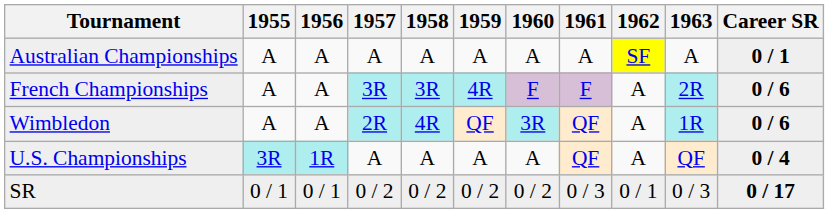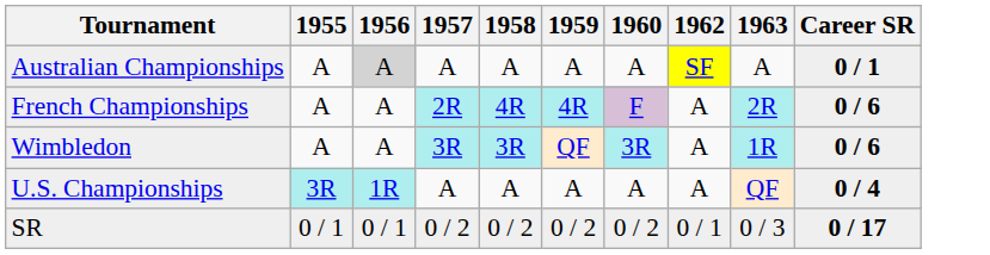 <table class="wikitable">
 <tr>
 <th>Tournament</th>
 <th>1955</th>
 <th>1956</th>
 <th>1957</th>
 <th>1958</th>
 <th>1959</th>
 <th>1960</th>
-<th>1961</th>
 <th>1962</th>
 <th>1963</th>
 <th>Career SR</th>
 </tr>
 <tr>
 <td style="background:#EFEFEF;"><a href='#'>Australian Championships</a></td>
 <td align="center">A</td>
-<td align="center">A</td>
-<td align="center">A</td>
+<td align="center" style="background: lightgrey;">A</td>
 <td align="center">A</td>
 <td align="center">A</td>
 <td align="center">A</td>
 <td align="center">A</td>
 <td align="center" style="background:yellow;"><a href='#'>SF</a></td>
 <td align="center">A</td>
 <td align="center" style="background:#EFEFEF;"><strong>0 / 1</strong></td>
 </tr>
 <tr>
 <td style="background:#EFEFEF;"><a href='#'>French Championships</a></td>
 <td align="center">A</td>
 <td align="center">A</td>
-<td align="center" style="background:#afeeee;"><a href='#'>3R</a></td>
-<td align="center" style="background:#afeeee;"><a href='#'>3R</a></td>
+<td align="center" style="background:#afeeee;"><a href='#'>2R</a></td>
 <td align="center" style="background:#afeeee;"><a href='#'>4R</a></td>
-<td align="center" style="background:#D8BFD8;"><a href='#'>F</a></td>
+<td align="center" style="background:#afeeee;"><a href='#'>4R</a></td>
 <td align="center" style="background:#D8BFD8;"><a href='#'>F</a></td>
 <td align="center">A</td>
 <td align="center" style="background:#afeeee;"><a href='#'>2R</a></td>
 <td align="center" style="background:#EFEFEF;"><strong>0 / 6</strong></td>
 </tr>
 <tr>
 <td style="background:#EFEFEF;"><a href='#'>Wimbledon</a></td>
 <td align="center">A</td>
 <td align="center">A</td>
-<td align="center" style="background:#afeeee;"><a href='#'>2R</a></td>
-<td align="center" style="background:#afeeee;"><a href='#'>4R</a></td>
+<td align="center" style="background:#afeeee;"><a href='#'>3R</a></td>
+<td align="center" style="background:#afeeee;"><a href='#'>3R</a></td>
 <td align="center" style="background:#ffebcd;"><a href='#'>QF</a></td>
 <td align="center" style="background:#afeeee;"><a href='#'>3R</a></td>
-<td align="center" style="background:#ffebcd;"><a href='#'>QF</a></td>
 <td align="center">A</td>
 <td align="center" style="background:#afeeee;"><a href='#'>1R</a></td>
 <td align="center" style="background:#EFEFEF;"><strong>0 / 6</strong></td>
 </tr>
 <tr>
 <td style="background:#EFEFEF;"><a href='#'>U.S. Championships</a></td>
 <td align="center" style="background:#afeeee;"><a href='#'>3R</a></td>
 <td align="center" style="background:#afeeee;"><a href='#'>1R</a></td>
 <td align="center">A</td>
 <td align="center">A</td>
 <td align="center">A</td>
 <td align="center">A</td>
-<td align="center" style="background:#ffebcd;"><a href='#'>QF</a></td>
 <td align="center">A</td>
 <td align="center" style="background:#ffebcd;"><a href='#'>QF</a></td>
 <td align="center" style="background:#EFEFEF;"><strong>0 / 4</strong></td>
 </tr>
 <tr>
 <td style="background:#EFEFEF;">SR</td>
 <td align="center" style="background:#EFEFEF;">0 / 1</td>
 <td align="center" style="background:#EFEFEF;">0 / 1</td>
 <td align="center" style="background:#EFEFEF;">0 / 2</td>
 <td align="center" style="background:#EFEFEF;">0 / 2</td>
 <td align="center" style="background:#EFEFEF;">0 / 2</td>
 <td align="center" style="background:#EFEFEF;">0 / 2</td>
-<td align="center" style="background:#EFEFEF;">0 / 3</td>
 <td align="center" style="background:#EFEFEF;">0 / 1</td>
 <td align="center" style="background:#EFEFEF;">0 / 3</td>
 <td align="center" style="background:#EFEFEF;"><strong>0 / 17</strong></td>
 </tr>
 </table>
